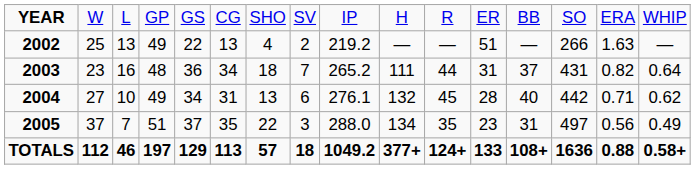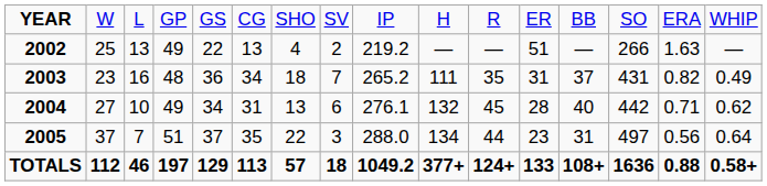 <table class="wikitable" style="text-align:center;">
 <tr>
 <td><strong>YEAR</strong></td>
 <td><a href='#'>W</a></td>
 <td><a href='#'>L</a></td>
 <td><a href='#'>GP</a></td>
 <td><a href='#'>GS</a></td>
 <td><a href='#'>CG</a></td>
 <td><a href='#'>SHO</a></td>
 <td><a href='#'>SV</a></td>
 <td><a href='#'>IP</a></td>
 <td><a href='#'>H</a></td>
 <td><a href='#'>R</a></td>
 <td><a href='#'>ER</a></td>
 <td><a href='#'>BB</a></td>
 <td><a href='#'>SO</a></td>
 <td><a href='#'>ERA</a></td>
 <td><a href='#'>WHIP</a></td>
 </tr>
 <tr>
 <td><strong>2002</strong></td>
 <td>25</td>
 <td>13</td>
 <td>49</td>
 <td>22</td>
 <td>13</td>
 <td>4</td>
 <td>2</td>
 <td>219.2</td>
 <td>—</td>
 <td>—</td>
 <td>51</td>
 <td>—</td>
 <td>266</td>
 <td>1.63</td>
 <td>—</td>
 </tr>
 <tr>
 <td><strong>2003</strong></td>
 <td>23</td>
 <td>16</td>
 <td>48</td>
 <td>36</td>
 <td>34</td>
 <td>18</td>
 <td>7</td>
 <td>265.2</td>
 <td>111</td>
-<td>44</td>
+<td>35</td>
 <td>31</td>
 <td>37</td>
 <td>431</td>
 <td>0.82</td>
-<td>0.64</td>
+<td>0.49</td>
 </tr>
 <tr>
 <td><strong>2004</strong></td>
 <td>27</td>
 <td>10</td>
 <td>49</td>
 <td>34</td>
 <td>31</td>
 <td>13</td>
 <td>6</td>
 <td>276.1</td>
 <td>132</td>
 <td>45</td>
 <td>28</td>
 <td>40</td>
 <td>442</td>
 <td>0.71</td>
 <td>0.62</td>
 </tr>
 <tr>
 <td><strong>2005</strong></td>
 <td>37</td>
 <td>7</td>
 <td>51</td>
 <td>37</td>
 <td>35</td>
 <td>22</td>
 <td>3</td>
 <td>288.0</td>
 <td>134</td>
-<td>35</td>
+<td>44</td>
 <td>23</td>
 <td>31</td>
 <td>497</td>
 <td>0.56</td>
-<td>0.49</td>
+<td>0.64</td>
 </tr>
 <tr>
 <td><strong>TOTALS</strong></td>
 <td><strong>112</strong></td>
 <td><strong>46</strong></td>
 <td><strong>197</strong></td>
 <td><strong>129</strong></td>
 <td><strong>113</strong></td>
 <td><strong>57</strong></td>
 <td><strong>18</strong></td>
 <td><strong>1049.2</strong></td>
 <td><strong>377+</strong></td>
 <td><strong>124+</strong></td>
 <td><strong>133</strong></td>
 <td><strong>108+</strong></td>
 <td><strong>1636</strong></td>
 <td><strong>0.88</strong></td>
 <td><strong>0.58+</strong></td>
 </tr>
 </table>
